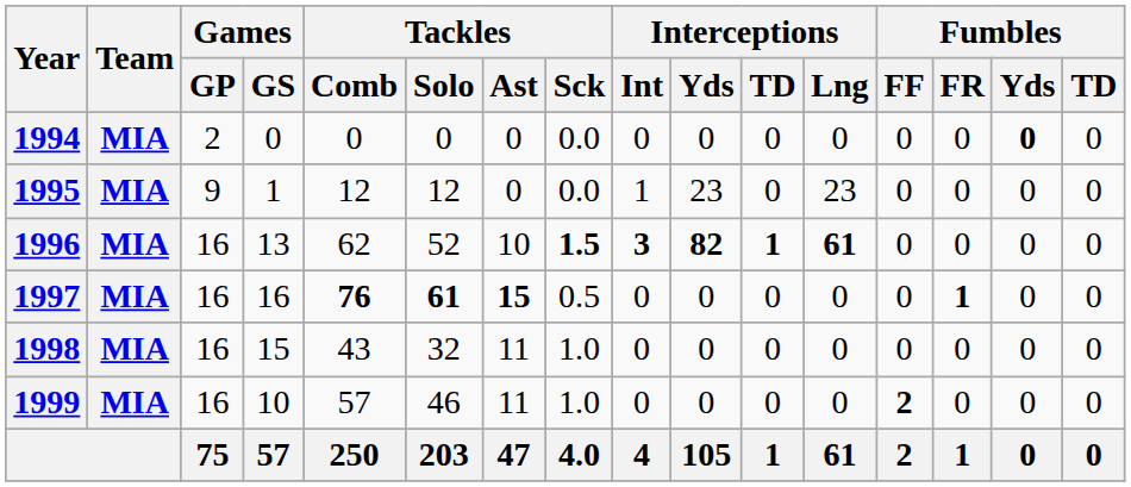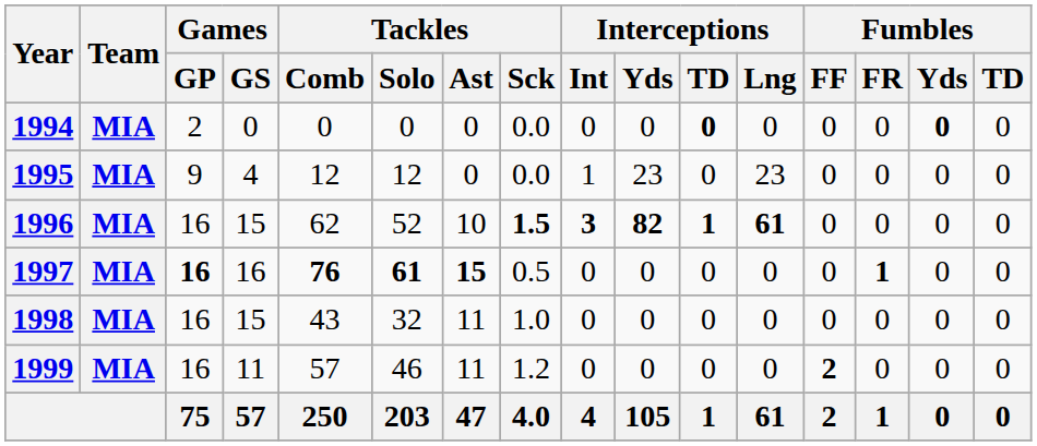 <table class="wikitable" style="text-align:center">
 <tr>
 <th rowspan="2">Year</th>
 <th rowspan="2">Team</th>
 <th colspan="2">Games</th>
 <th colspan="4">Tackles</th>
 <th colspan="4">Interceptions</th>
 <th colspan="4">Fumbles</th>
 </tr>
 <tr>
 <th>GP</th>
 <th>GS</th>
 <th>Comb</th>
 <th>Solo</th>
 <th>Ast</th>
 <th>Sck</th>
 <th>Int</th>
 <th>Yds</th>
 <th>TD</th>
 <th>Lng</th>
 <th>FF</th>
 <th>FR</th>
 <th>Yds</th>
 <th>TD</th>
 </tr>
 <tr>
 <th><a href='#'>1994</a></th>
 <th><a href='#'>MIA</a></th>
 <td>2</td>
 <td>0</td>
 <td>0</td>
 <td>0</td>
 <td>0</td>
 <td>0.0</td>
 <td>0</td>
 <td>0</td>
-<td>0</td>
+<td><strong>0</strong></td>
 <td>0</td>
 <td>0</td>
 <td>0</td>
 <td><strong>0</strong></td>
 <td>0</td>
 </tr>
 <tr>
 <th><a href='#'>1995</a></th>
 <th><a href='#'>MIA</a></th>
 <td>9</td>
-<td>1</td>
+<td>4</td>
 <td>12</td>
 <td>12</td>
 <td>0</td>
 <td>0.0</td>
 <td>1</td>
 <td>23</td>
 <td>0</td>
 <td>23</td>
 <td>0</td>
 <td>0</td>
 <td>0</td>
 <td>0</td>
 </tr>
 <tr>
 <th><a href='#'>1996</a></th>
 <th><a href='#'>MIA</a></th>
 <td>16</td>
-<td>13</td>
+<td>15</td>
 <td>62</td>
 <td>52</td>
 <td>10</td>
 <td><strong>1.5</strong></td>
 <td><strong>3</strong></td>
 <td><strong>82</strong></td>
 <td><strong>1</strong></td>
 <td><strong>61</strong></td>
 <td>0</td>
 <td>0</td>
 <td>0</td>
 <td>0</td>
 </tr>
 <tr>
 <th><a href='#'>1997</a></th>
 <th><a href='#'>MIA</a></th>
-<td>16</td>
+<td><strong>16</strong></td>
 <td>16</td>
 <td><strong>76</strong></td>
 <td><strong>61</strong></td>
 <td><strong>15</strong></td>
 <td>0.5</td>
 <td>0</td>
 <td>0</td>
 <td>0</td>
 <td>0</td>
 <td>0</td>
 <td><strong>1</strong></td>
 <td>0</td>
 <td>0</td>
 </tr>
 <tr>
 <th><a href='#'>1998</a></th>
 <th><a href='#'>MIA</a></th>
 <td>16</td>
 <td>15</td>
 <td>43</td>
 <td>32</td>
 <td>11</td>
 <td>1.0</td>
 <td>0</td>
 <td>0</td>
 <td>0</td>
 <td>0</td>
 <td>0</td>
 <td>0</td>
 <td>0</td>
 <td>0</td>
 </tr>
 <tr>
 <th><a href='#'>1999</a></th>
 <th><a href='#'>MIA</a></th>
 <td>16</td>
-<td>10</td>
+<td>11</td>
 <td>57</td>
 <td>46</td>
 <td>11</td>
-<td>1.0</td>
+<td>1.2</td>
 <td>0</td>
 <td>0</td>
 <td>0</td>
 <td>0</td>
 <td><strong>2</strong></td>
 <td>0</td>
 <td>0</td>
 <td>0</td>
 </tr>
 <tr>
 <th colspan="2"></th>
 <th>75</th>
 <th>57</th>
 <th>250</th>
 <th>203</th>
 <th>47</th>
 <th>4.0</th>
 <th>4</th>
 <th>105</th>
 <th>1</th>
 <th>61</th>
 <th>2</th>
 <th>1</th>
 <th>0</th>
 <th>0</th>
 </tr>
 </table>
